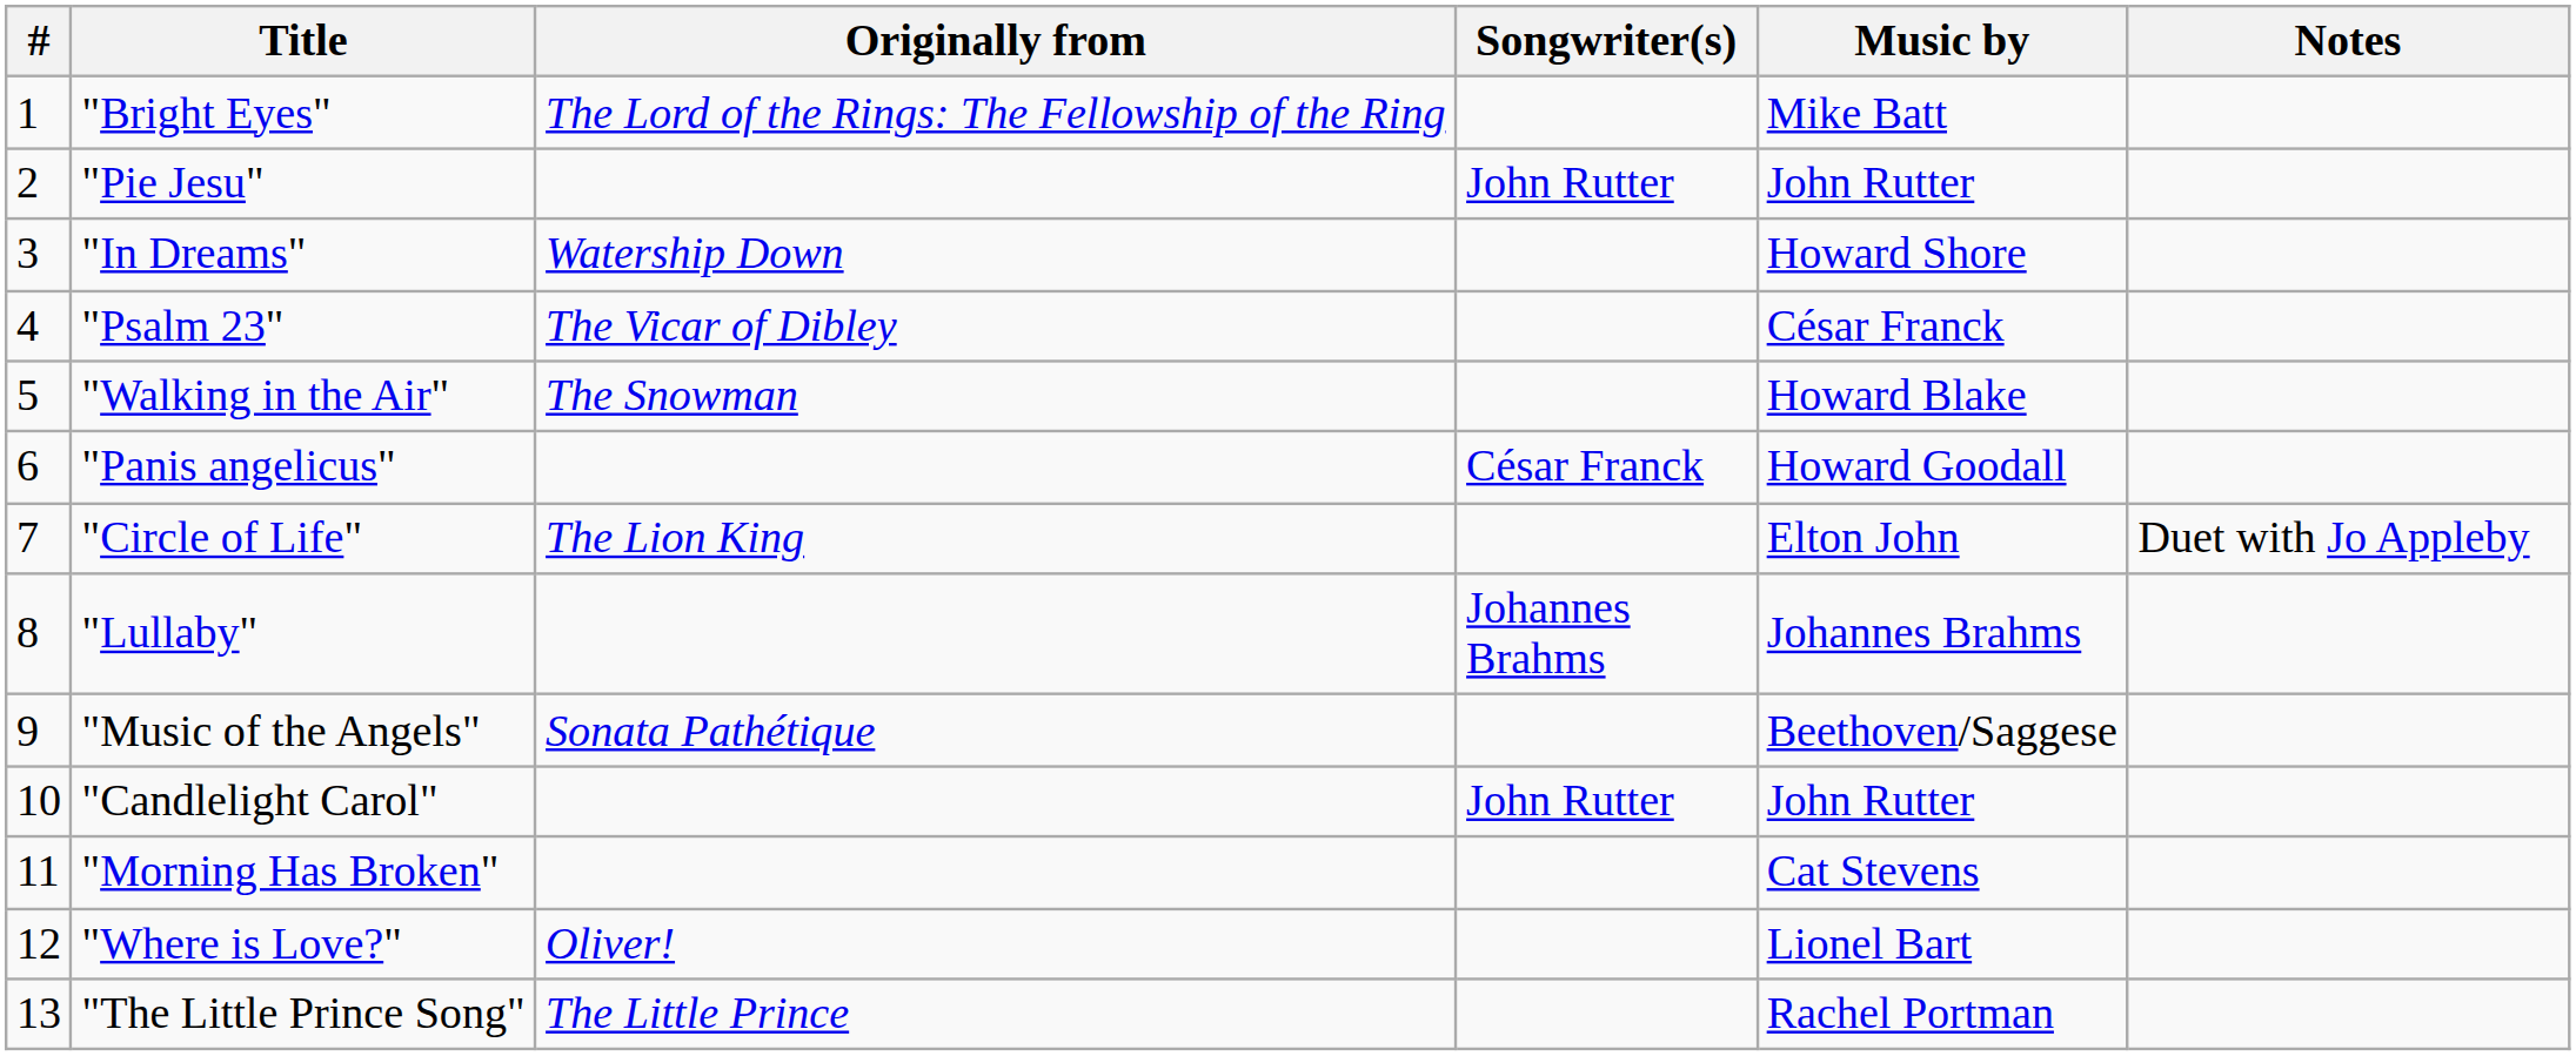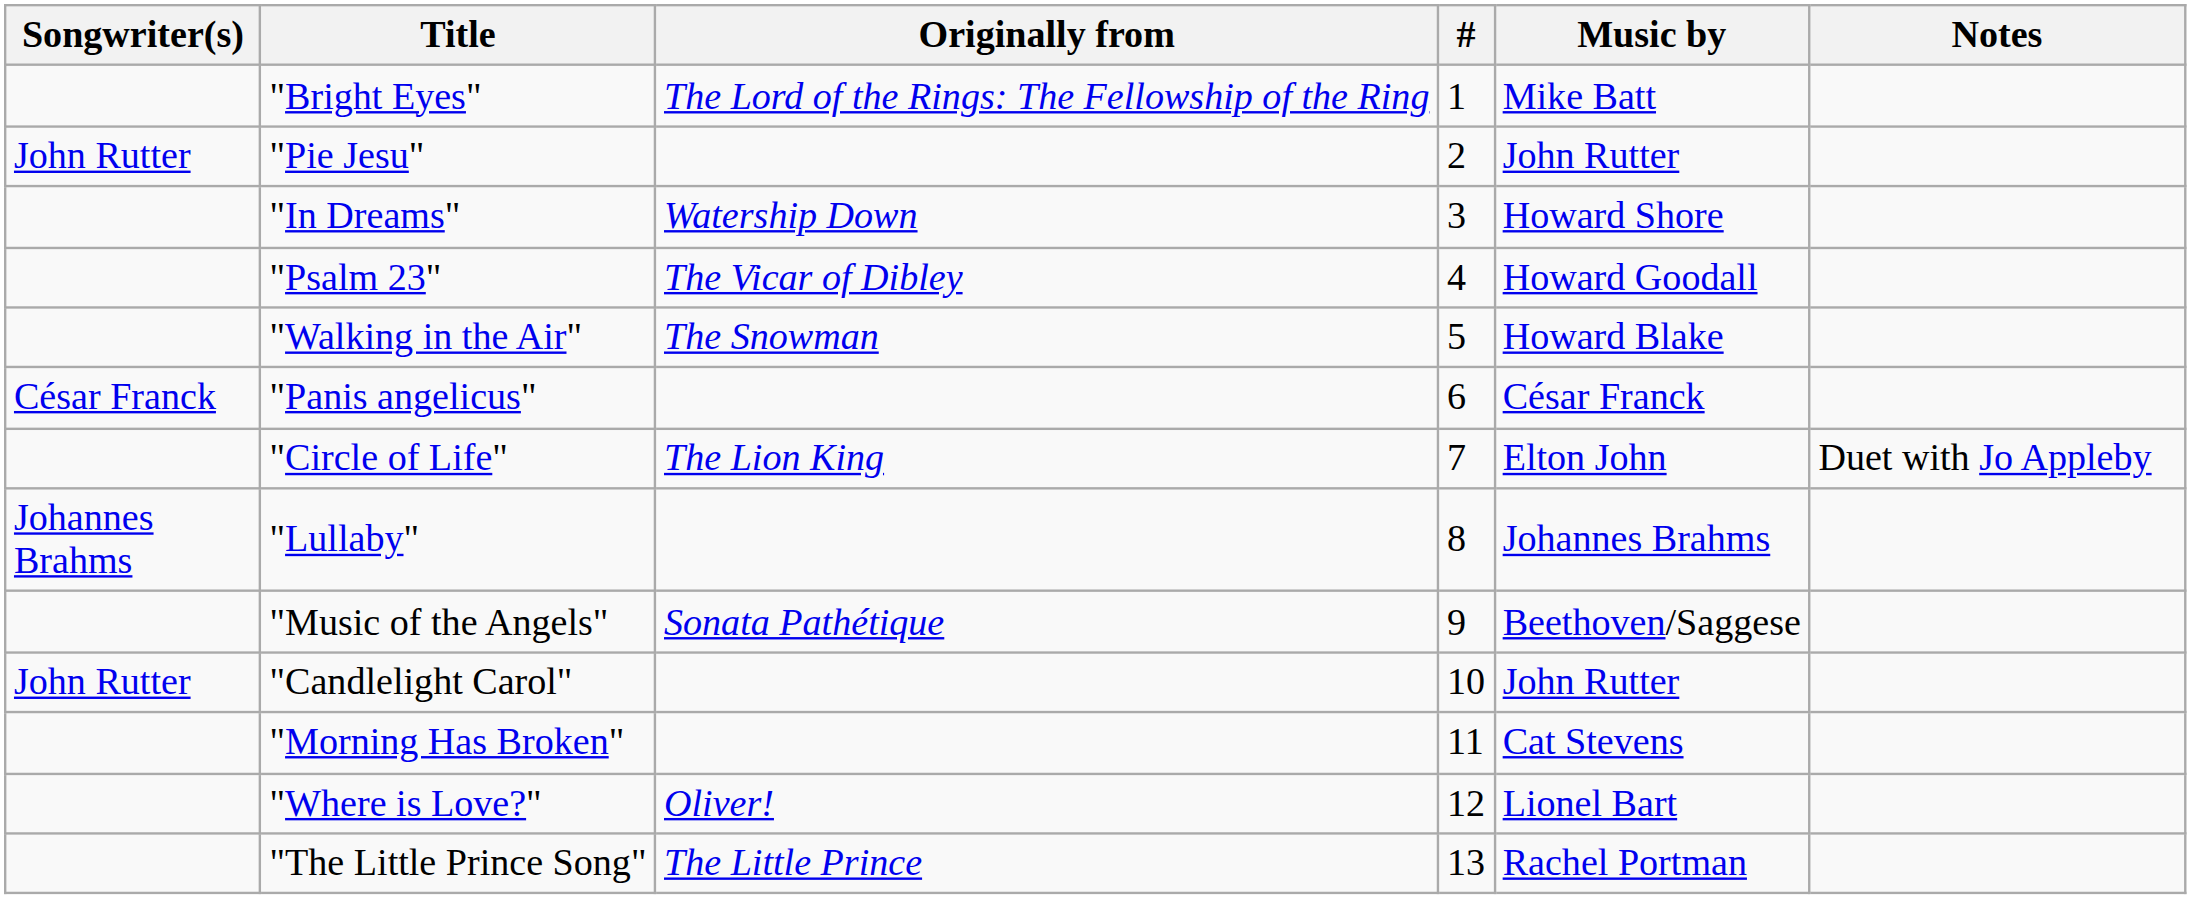 <table class="wikitable">
 <tr>
-<th align="center">#</th>
+<th align="center" width="100">Songwriter(s)</th>
 <th align="center">Title</th>
 <th align="center">Originally from</th>
-<th align="center" width="100">Songwriter(s)</th>
+<th align="center">#</th>
 <th align="center" width="100">Music by</th>
 <th align="center" width="150">Notes</th>
 </tr>
 <tr>
-<td>1</td>
+<td></td>
 <td>"<a href='#'>Bright Eyes</a>"</td>
 <td><em><a href='#'>The Lord of the Rings: The Fellowship of the Ring</a></em></td>
-<td></td>
+<td>1</td>
 <td><a href='#'>Mike Batt</a></td>
 <td></td>
 </tr>
 <tr>
-<td>2</td>
+<td><a href='#'>John Rutter</a></td>
 <td>"<a href='#'>Pie Jesu</a>"</td>
 <td></td>
-<td><a href='#'>John Rutter</a></td>
+<td>2</td>
 <td><a href='#'>John Rutter</a></td>
 <td></td>
 </tr>
 <tr>
-<td>3</td>
+<td></td>
 <td>"<a href='#'>In Dreams</a>"</td>
 <td><em><a href='#'>Watership Down</a></em></td>
-<td></td>
+<td>3</td>
 <td><a href='#'>Howard Shore</a></td>
 <td></td>
 </tr>
 <tr>
-<td>4</td>
+<td></td>
 <td>"<a href='#'>Psalm 23</a>"</td>
 <td><em><a href='#'>The Vicar of Dibley</a></em></td>
+<td>4</td>
+<td><a href='#'>Howard Goodall</a></td>
 <td></td>
+</tr>
+<tr>
+<td></td>
+<td>"<a href='#'>Walking in the Air</a>"</td>
+<td><em><a href='#'>The Snowman</a></em></td>
+<td>5</td>
+<td><a href='#'>Howard Blake</a></td>
+<td></td>
+</tr>
+<tr>
+<td><a href='#'>César Franck</a></td>
+<td>"<a href='#'>Panis angelicus</a>"</td>
+<td></td>
+<td>6</td>
 <td><a href='#'>César Franck</a></td>
 <td></td>
 </tr>
 <tr>
-<td>5</td>
-<td>"<a href='#'>Walking in the Air</a>"</td>
-<td><em><a href='#'>The Snowman</a></em></td>
 <td></td>
-<td><a href='#'>Howard Blake</a></td>
-<td></td>
-</tr>
-<tr>
-<td>6</td>
-<td>"<a href='#'>Panis angelicus</a>"</td>
-<td></td>
-<td><a href='#'>César Franck</a></td>
-<td><a href='#'>Howard Goodall</a></td>
-<td></td>
-</tr>
-<tr>
-<td>7</td>
 <td>"<a href='#'>Circle of Life</a>"</td>
 <td><em><a href='#'>The Lion King</a></em></td>
-<td></td>
+<td>7</td>
 <td><a href='#'>Elton John</a></td>
 <td>Duet with <a href='#'>Jo Appleby</a></td>
 </tr>
 <tr>
-<td>8</td>
+<td><a href='#'>Johannes Brahms</a></td>
 <td>"<a href='#'>Lullaby</a>"</td>
 <td></td>
-<td><a href='#'>Johannes Brahms</a></td>
+<td>8</td>
 <td><a href='#'>Johannes Brahms</a></td>
 <td></td>
 </tr>
 <tr>
-<td>9</td>
+<td></td>
 <td>"Music of the Angels"</td>
 <td><em><a href='#'>Sonata Pathétique</a></em></td>
-<td></td>
+<td>9</td>
 <td><a href='#'>Beethoven</a>/Saggese</td>
 <td></td>
 </tr>
 <tr>
-<td>10</td>
+<td><a href='#'>John Rutter</a></td>
 <td>"Candlelight Carol"</td>
 <td></td>
-<td><a href='#'>John Rutter</a></td>
+<td>10</td>
 <td><a href='#'>John Rutter</a></td>
 <td></td>
 </tr>
 <tr>
-<td>11</td>
+<td></td>
 <td>"<a href='#'>Morning Has Broken</a>"</td>
 <td></td>
-<td></td>
+<td>11</td>
 <td><a href='#'>Cat Stevens</a></td>
 <td></td>
 </tr>
 <tr>
-<td>12</td>
+<td></td>
 <td>"<a href='#'>Where is Love?</a>"</td>
 <td><em><a href='#'>Oliver!</a></em></td>
-<td></td>
+<td>12</td>
 <td><a href='#'>Lionel Bart</a></td>
 <td></td>
 </tr>
 <tr>
-<td>13</td>
+<td></td>
 <td>"The Little Prince Song"</td>
 <td><em><a href='#'>The Little Prince</a></em></td>
-<td></td>
+<td>13</td>
 <td><a href='#'>Rachel Portman</a></td>
 <td></td>
 </tr>
 </table>
